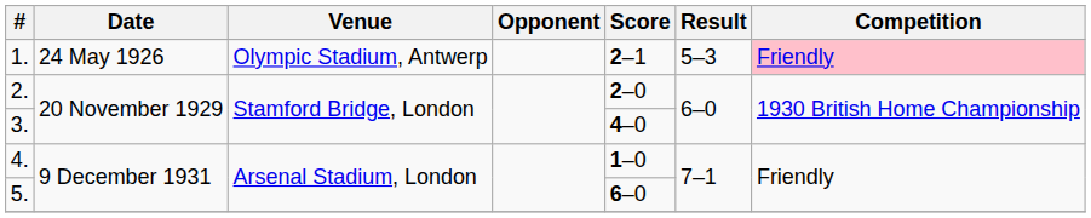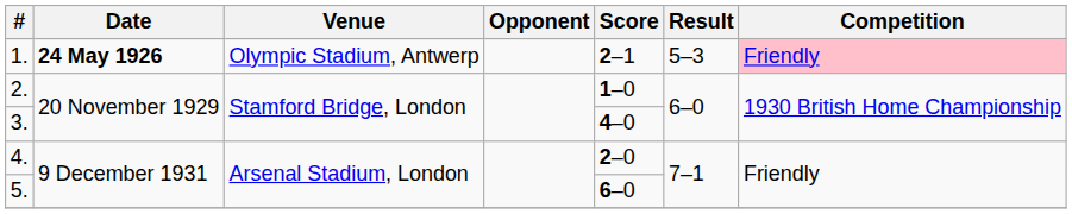 <table class="wikitable">
 <tr>
 <th>#</th>
 <th>Date</th>
 <th>Venue</th>
 <th>Opponent</th>
 <th>Score</th>
 <th>Result</th>
 <th>Competition</th>
 </tr>
 <tr>
 <td>1.</td>
-<td>24 May 1926</td>
+<td><strong>24 May 1926</strong></td>
 <td><a href='#'>Olympic Stadium</a>, Antwerp</td>
 <td></td>
 <td><strong>2</strong>–1</td>
 <td>5–3</td>
 <td style="background: pink;"><a href='#'>Friendly</a></td>
 </tr>
 <tr>
 <td>2.</td>
 <td rowspan= 2>20 November 1929</td>
 <td rowspan=2><a href='#'>Stamford Bridge</a>, London</td>
 <td rowspan=2></td>
-<td><strong>2</strong>–0</td>
+<td><strong>1</strong>–0</td>
 <td rowspan=2>6–0</td>
 <td rowspan=2><a href='#'>1930 British Home Championship</a></td>
 </tr>
 <tr>
 <td>3.</td>
 <td><strong>4</strong>–0</td>
 </tr>
 <tr>
 <td>4.</td>
 <td rowspan=2>9 December 1931</td>
 <td rowspan=2><a href='#'>Arsenal Stadium</a>, London</td>
 <td rowspan=2></td>
-<td><strong>1</strong>–0</td>
+<td><strong>2</strong>–0</td>
 <td rowspan=2>7–1</td>
 <td rowspan=2>Friendly</td>
 </tr>
 <tr>
 <td>5.</td>
 <td><strong>6</strong>–0</td>
 </tr>
 <tr>
 </tr>
 </table>
